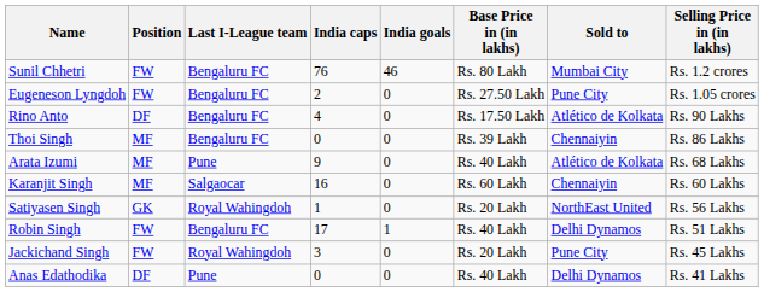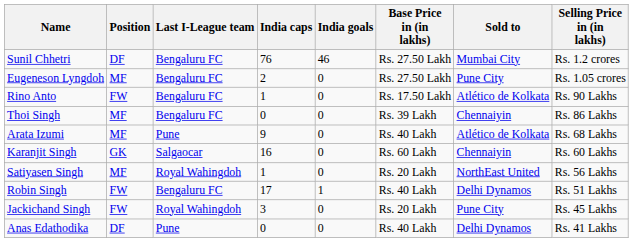 <table class="wikitable sortable">
 <tr>
 <th scope="col">Name</th>
 <th scope="col">Position</th>
 <th scope="col">Last I-League team</th>
 <th scope="col">India caps</th>
 <th scope="col">India goals</th>
 <th scope="col">Base Price<br> in  (in<br> lakhs)</th>
 <th scope="col">Sold to</th>
 <th scope="col">Selling Price<br> in (in<br>lakhs)</th>
 </tr>
 <tr>
 <td> <a href='#'>Sunil Chhetri</a></td>
-<td><a href='#'>FW</a></td>
+<td><a href='#'>DF</a></td>
 <td><a href='#'>Bengaluru FC</a></td>
 <td>76</td>
 <td>46</td>
-<td>Rs. 80 Lakh</td>
+<td>Rs. 27.50 Lakh</td>
 <td><a href='#'>Mumbai City</a></td>
 <td>Rs. 1.2 crores</td>
 </tr>
 <tr>
 <td> <a href='#'>Eugeneson Lyngdoh</a></td>
-<td><a href='#'>FW</a></td>
+<td><a href='#'>MF</a></td>
 <td><a href='#'>Bengaluru FC</a></td>
 <td>2</td>
 <td>0</td>
 <td>Rs. 27.50 Lakh</td>
 <td><a href='#'>Pune City</a></td>
 <td>Rs. 1.05 crores</td>
 </tr>
 <tr>
 <td> <a href='#'>Rino Anto</a></td>
-<td><a href='#'>DF</a></td>
+<td><a href='#'>FW</a></td>
 <td><a href='#'>Bengaluru FC</a></td>
-<td>4</td>
+<td>1</td>
 <td>0</td>
 <td>Rs. 17.50 Lakh</td>
 <td><a href='#'>Atlético de Kolkata</a></td>
 <td>Rs. 90 Lakhs</td>
 </tr>
 <tr>
 <td> <a href='#'>Thoi Singh</a></td>
 <td><a href='#'>MF</a></td>
 <td><a href='#'>Bengaluru FC</a></td>
 <td>0</td>
 <td>0</td>
 <td>Rs. 39 Lakh</td>
 <td><a href='#'>Chennaiyin</a></td>
 <td>Rs. 86 Lakhs</td>
 </tr>
 <tr>
 <td> <a href='#'>Arata Izumi</a></td>
 <td><a href='#'>MF</a></td>
 <td><a href='#'>Pune</a></td>
 <td>9</td>
 <td>0</td>
 <td>Rs. 40 Lakh</td>
 <td><a href='#'>Atlético de Kolkata</a></td>
 <td>Rs. 68 Lakhs</td>
 </tr>
 <tr>
 <td> <a href='#'>Karanjit Singh</a></td>
-<td><a href='#'>MF</a></td>
+<td><a href='#'>GK</a></td>
 <td><a href='#'>Salgaocar</a></td>
 <td>16</td>
 <td>0</td>
 <td>Rs. 60 Lakh</td>
 <td><a href='#'>Chennaiyin</a></td>
 <td>Rs. 60 Lakhs</td>
 </tr>
 <tr>
 <td> <a href='#'>Satiyasen Singh</a></td>
-<td><a href='#'>GK</a></td>
+<td><a href='#'>MF</a></td>
 <td><a href='#'>Royal Wahingdoh</a></td>
 <td>1</td>
 <td>0</td>
 <td>Rs. 20 Lakh</td>
 <td><a href='#'>NorthEast United</a></td>
 <td>Rs. 56 Lakhs</td>
 </tr>
 <tr>
 <td> <a href='#'>Robin Singh</a></td>
 <td><a href='#'>FW</a></td>
 <td><a href='#'>Bengaluru FC</a></td>
 <td>17</td>
 <td>1</td>
 <td>Rs. 40 Lakh</td>
 <td><a href='#'>Delhi Dynamos</a></td>
 <td>Rs. 51 Lakhs</td>
 </tr>
 <tr>
 <td> <a href='#'>Jackichand Singh</a></td>
 <td><a href='#'>FW</a></td>
 <td><a href='#'>Royal Wahingdoh</a></td>
 <td>3</td>
 <td>0</td>
 <td>Rs. 20 Lakh</td>
 <td><a href='#'>Pune City</a></td>
 <td>Rs. 45 Lakhs</td>
 </tr>
 <tr>
 <td> <a href='#'>Anas Edathodika</a></td>
 <td><a href='#'>DF</a></td>
 <td><a href='#'>Pune</a></td>
 <td>0</td>
 <td>0</td>
 <td>Rs. 40 Lakh</td>
 <td><a href='#'>Delhi Dynamos</a></td>
 <td>Rs. 41 Lakhs</td>
 </tr>
 </table>
